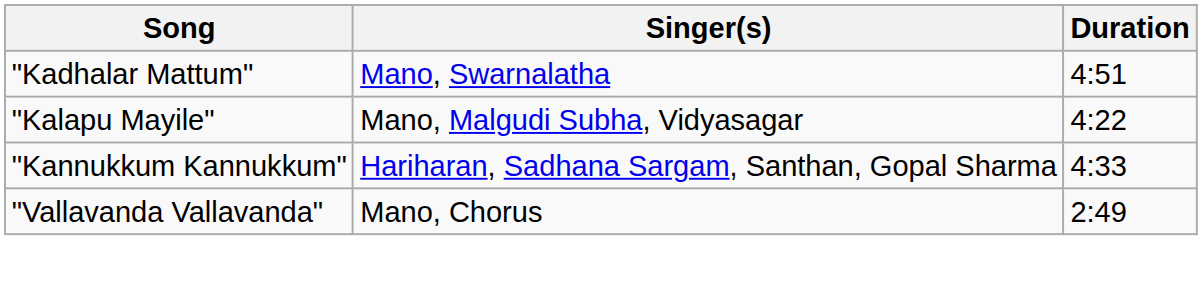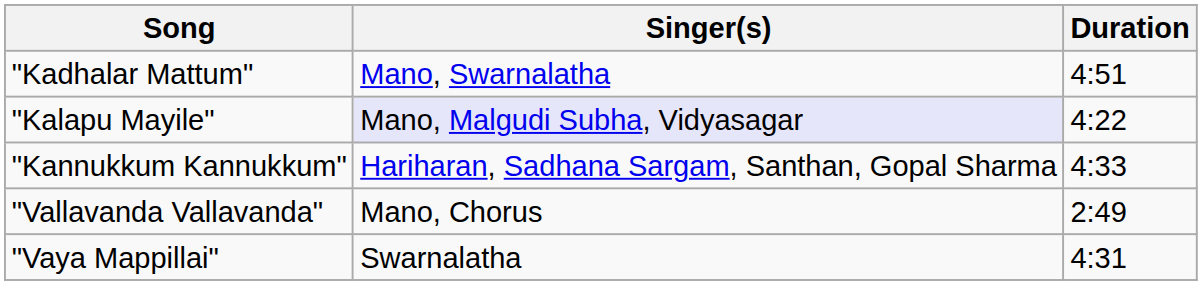 <table class="wikitable" style="font-size:95%;">
 <tr>
 <th>Song</th>
 <th>Singer(s)</th>
 <th>Duration</th>
 </tr>
 <tr>
 <td>"Kadhalar Mattum"</td>
 <td><a href='#'>Mano</a>, <a href='#'>Swarnalatha</a></td>
 <td>4:51</td>
 </tr>
 <tr>
 <td>"Kalapu Mayile"</td>
-<td>Mano, <a href='#'>Malgudi Subha</a>, Vidyasagar</td>
+<td style="background: lavender;">Mano, <a href='#'>Malgudi Subha</a>, Vidyasagar</td>
 <td>4:22</td>
 </tr>
 <tr>
 <td>"Kannukkum Kannukkum"</td>
 <td><a href='#'>Hariharan</a>, <a href='#'>Sadhana Sargam</a>, Santhan, Gopal Sharma</td>
 <td>4:33</td>
 </tr>
 <tr>
 <td>"Vallavanda Vallavanda"</td>
 <td>Mano, Chorus</td>
 <td>2:49</td>
 </tr>
+<tr>
+<td>"Vaya Mappillai"</td>
+<td>Swarnalatha</td>
+<td>4:31</td>
+</tr>
 </table>
